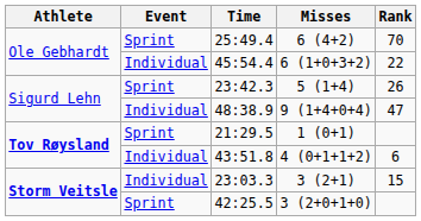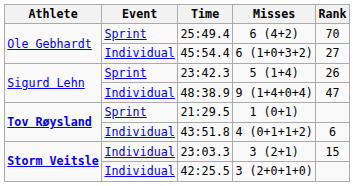 <table class="wikitable" style="font-size:90%">
 <tr>
 <th>Athlete</th>
 <th>Event</th>
 <th>Time</th>
 <th>Misses</th>
 <th>Rank</th>
 </tr>
 <tr align=center>
 <td align=left rowspan=2><a href='#'>Ole Gebhardt</a></td>
 <td align=left><a href='#'>Sprint</a></td>
 <td>25:49.4</td>
 <td>6 (4+2)</td>
 <td>70</td>
 </tr>
 <tr align=center>
 <td align=left><a href='#'>Individual</a></td>
 <td>45:54.4</td>
 <td>6 (1+0+3+2)</td>
-<td>22</td>
+<td>27</td>
 </tr>
 <tr align=center>
 <td align=left rowspan=2><a href='#'>Sigurd Lehn</a></td>
 <td align=left><a href='#'>Sprint</a></td>
 <td>23:42.3</td>
 <td>5 (1+4)</td>
 <td>26</td>
 </tr>
 <tr align=center>
 <td align=left><a href='#'>Individual</a></td>
 <td>48:38.9</td>
 <td>9 (1+4+0+4)</td>
 <td>47</td>
 </tr>
 <tr align=center>
 <td align=left rowspan=2><strong><a href='#'>Tov Røysland</a></strong></td>
 <td align=left><a href='#'>Sprint</a></td>
 <td>21:29.5</td>
 <td>1 (0+1)</td>
 <td></td>
 </tr>
 <tr align=center>
 <td align=left><a href='#'>Individual</a></td>
 <td>43:51.8</td>
 <td>4 (0+1+1+2)</td>
 <td>6</td>
 </tr>
 <tr align=center>
 <td align=left rowspan=2><strong><a href='#'>Storm Veitsle</a></strong></td>
 <td align=left><a href='#'>Individual</a></td>
 <td>23:03.3</td>
 <td>3 (2+1)</td>
 <td>15</td>
 </tr>
 <tr align=center>
-<td align=left><a href='#'>Sprint</a></td>
+<td align=left><a href='#'>Individual</a></td>
 <td>42:25.5</td>
 <td>3 (2+0+1+0)</td>
 <td></td>
 </tr>
 </table>
